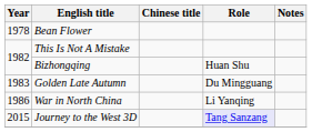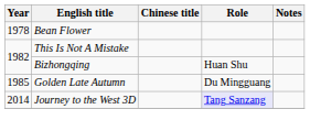 <table class="wikitable">
 <tr>
 <th>Year</th>
 <th>English title</th>
 <th>Chinese title</th>
 <th>Role</th>
 <th>Notes</th>
 </tr>
 <tr>
 <td>1978</td>
 <td><em>Bean Flower</em></td>
 <td></td>
 <td></td>
 <td></td>
 </tr>
 <tr>
 <td rowspan="2">1982</td>
 <td><em>This Is Not A Mistake</em></td>
 <td></td>
 <td></td>
 <td></td>
 </tr>
 <tr>
 <td><em>Bizhongqing</em></td>
 <td></td>
 <td>Huan Shu</td>
 <td></td>
 </tr>
 <tr>
-<td>1983</td>
+<td>1985</td>
 <td><em>Golden Late Autumn</em></td>
 <td></td>
 <td>Du Mingguang</td>
 <td></td>
 </tr>
 <tr>
-<td>1986</td>
-<td><em>War in North China</em></td>
-<td></td>
-<td>Li Yanqing</td>
-<td></td>
-</tr>
-<tr>
-<td>2015</td>
+<td>2014</td>
 <td><em>Journey to the West 3D</em></td>
 <td></td>
 <td style="background: lavender;"><a href='#'>Tang Sanzang</a></td>
 <td></td>
 </tr>
 <tr>
 </tr>
 </table>
